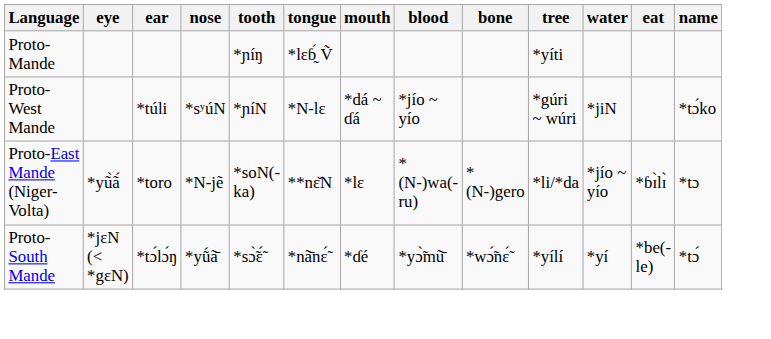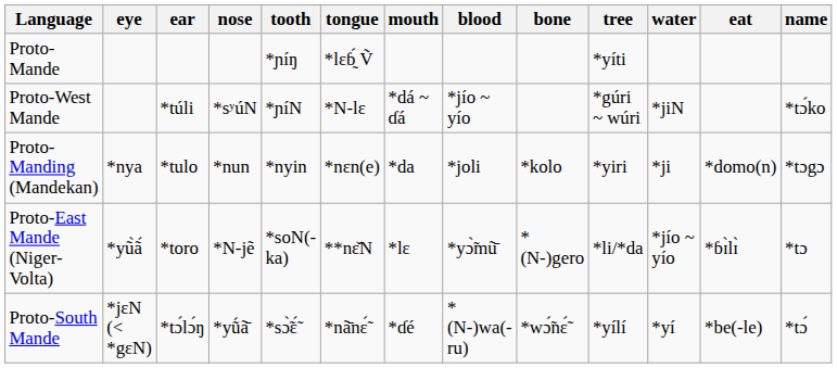 <table class="wikitable sortable">
 <tr>
 <th>Language</th>
 <th>eye</th>
 <th>ear</th>
 <th>nose</th>
 <th>tooth</th>
 <th>tongue</th>
 <th>mouth</th>
 <th>blood</th>
 <th>bone</th>
 <th>tree</th>
 <th>water</th>
 <th>eat</th>
 <th>name</th>
 </tr>
 <tr>
 <td>Proto-Mande</td>
 <td></td>
 <td></td>
 <td></td>
 <td>*ɲíŋ</td>
 <td>*lɛɓ̰́ Ṽ</td>
 <td></td>
 <td></td>
 <td></td>
 <td>*yíti</td>
 <td></td>
 <td></td>
 <td></td>
 </tr>
 <tr>
 <td>Proto-West Mande</td>
 <td></td>
 <td>*túli</td>
 <td>*sʸúN</td>
 <td>*ɲíN</td>
 <td>*N-lɛ</td>
 <td>*dá ~ ɗá</td>
 <td>*jío ~ yío</td>
 <td></td>
 <td>*gúri ~ wúri</td>
 <td>*jiN</td>
 <td></td>
 <td>*tɔ́ko</td>
 </tr>
 <tr>
+<td>Proto-<a href='#'>Manding</a> (Mandekan)</td>
+<td>*nya</td>
+<td>*tulo</td>
+<td>*nun</td>
+<td>*nyin</td>
+<td>*nɛn(e)</td>
+<td>*da</td>
+<td>*joli</td>
+<td>*kolo</td>
+<td>*yiri</td>
+<td>*ji</td>
+<td>*domo(n)</td>
+<td>*tɔgɔ</td>
+</tr>
+<tr>
 <td>Proto-<a href='#'>East Mande</a> (Niger-Volta)</td>
 <td>*yũ̀ã́</td>
 <td>*toro</td>
 <td>*N-jẽ</td>
 <td>*soN(-ka)</td>
 <td>**nɛ̌N</td>
 <td>*lɛ</td>
-<td>*(N-)wa(-ru)</td>
+<td>*yɔ̃̀mũ̄</td>
 <td>*(N-)gero</td>
 <td>*li/*da</td>
 <td>*jío ~ yío</td>
 <td>*ɓɪ̀lɪ̀</td>
 <td>*tɔ</td>
 </tr>
 <tr>
 <td>Proto-<a href='#'>South Mande</a></td>
 <td>*jɛN (< *gɛN)</td>
 <td>*tɔ́lɔ́ŋ</td>
 <td>*yṹã̄</td>
 <td>*sɔ̃̀ɛ̃́</td>
 <td>*nã̄nɛ̃́</td>
 <td>*ɗé</td>
-<td>*yɔ̃̀mũ̄</td>
+<td>*(N-)wa(-ru)</td>
 <td>*wɔ̃́nɛ̃́</td>
 <td>*yílí</td>
 <td>*yí</td>
 <td>*be(-le)</td>
 <td>*tɔ́</td>
 </tr>
 </table>
